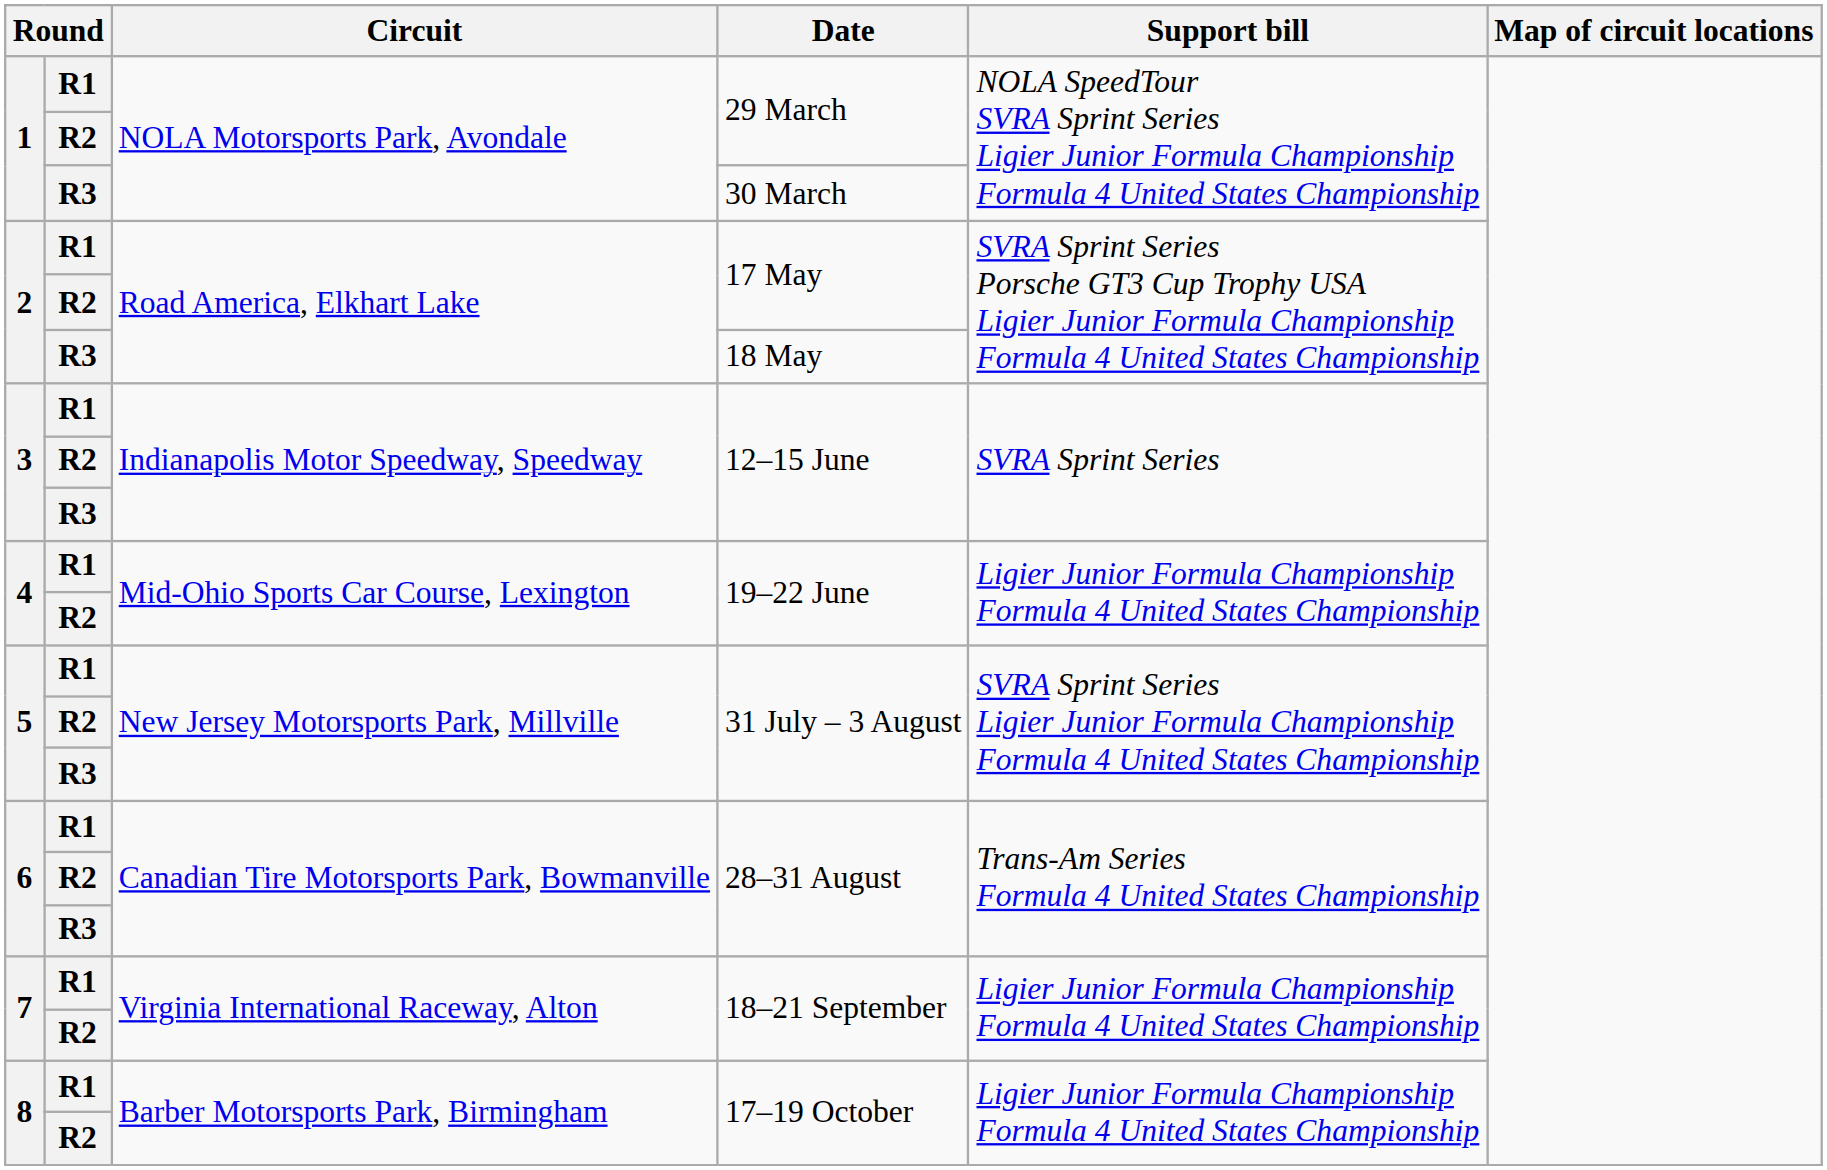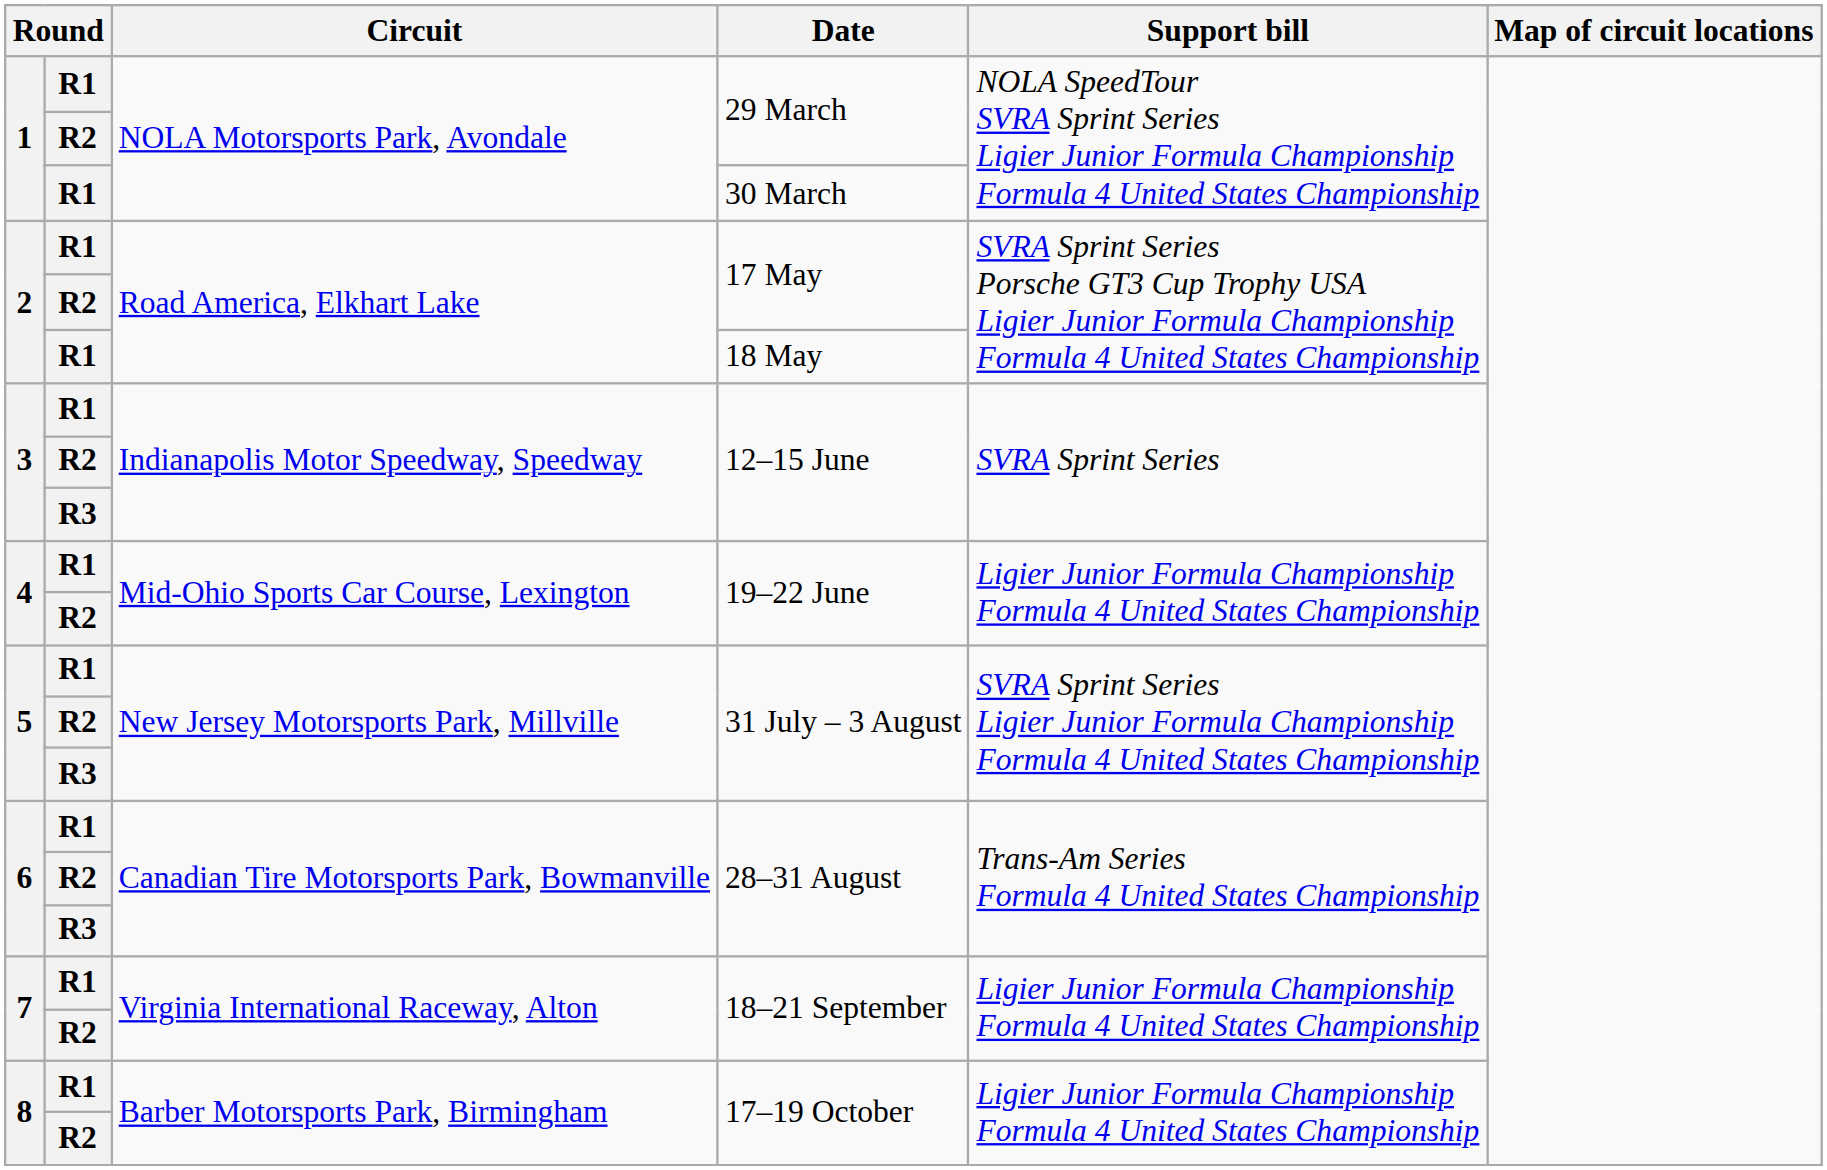 <table class="wikitable" style="font-size:85%;">
 <tr>
 <th colspan="2">Round</th>
 <th>Circuit</th>
 <th>Date</th>
 <th>Support bill</th>
 <th>Map of circuit locations</th>
 </tr>
 <tr>
 <th rowspan="3">1</th>
 <th>R1</th>
 <td rowspan="3"> <a href='#'>NOLA Motorsports Park</a>, <a href='#'>Avondale</a></td>
 <td rowspan="2">29 March</td>
 <td rowspan="3"><em>NOLA SpeedTour<br><a href='#'>SVRA</a> Sprint Series<br><a href='#'>Ligier Junior Formula Championship</a><br><a href='#'>Formula 4 United States Championship</a></em></td>
 <td rowspan="21"></td>
 </tr>
 <tr>
 <th>R2</th>
 </tr>
 <tr>
-<th>R3</th>
+<th>R1</th>
 <td>30 March</td>
 </tr>
 <tr>
 <th rowspan="3">2</th>
 <th>R1</th>
 <td rowspan="3"> <a href='#'>Road America</a>, <a href='#'>Elkhart Lake</a></td>
 <td rowspan="2">17 May</td>
 <td rowspan="3"><em><a href='#'>SVRA</a> Sprint Series<br>Porsche GT3 Cup Trophy USA<br><a href='#'>Ligier Junior Formula Championship</a><br><a href='#'>Formula 4 United States Championship</a></em></td>
 </tr>
 <tr>
 <th>R2</th>
 </tr>
 <tr>
-<th>R3</th>
+<th>R1</th>
 <td>18 May</td>
 </tr>
 <tr>
 <th rowspan="3">3</th>
 <th>R1</th>
 <td rowspan="3"> <a href='#'>Indianapolis Motor Speedway</a>, <a href='#'>Speedway</a></td>
 <td rowspan="3">12–15 June</td>
 <td rowspan="3"><em><a href='#'>SVRA</a> Sprint Series</em></td>
 </tr>
 <tr>
 <th>R2</th>
 </tr>
 <tr>
 <th>R3</th>
 </tr>
 <tr>
 <th rowspan="2">4</th>
 <th>R1</th>
 <td rowspan="2"> <a href='#'>Mid-Ohio Sports Car Course</a>, <a href='#'>Lexington</a></td>
 <td rowspan="2">19–22 June</td>
 <td rowspan="2"><em><a href='#'>Ligier Junior Formula Championship</a><br><a href='#'>Formula 4 United States Championship</a></em></td>
 </tr>
 <tr>
 <th>R2</th>
 </tr>
 <tr>
 <th rowspan="3">5</th>
 <th>R1</th>
 <td rowspan="3"> <a href='#'>New Jersey Motorsports Park</a>, <a href='#'>Millville</a></td>
 <td rowspan="3" nowrap>31 July – 3 August</td>
 <td rowspan="3"><em><a href='#'>SVRA</a> Sprint Series<br><a href='#'>Ligier Junior Formula Championship</a><br><a href='#'>Formula 4 United States Championship</a></em></td>
 </tr>
 <tr>
 <th>R2</th>
 </tr>
 <tr>
 <th>R3</th>
 </tr>
 <tr>
 <th rowspan="3">6</th>
 <th>R1</th>
 <td rowspan="3" nowrap> <a href='#'>Canadian Tire Motorsports Park</a>, <a href='#'>Bowmanville</a></td>
 <td rowspan="3">28–31 August</td>
 <td rowspan="3"><em>Trans-Am Series<br><a href='#'>Formula 4 United States Championship</a></em></td>
 </tr>
 <tr>
 <th>R2</th>
 </tr>
 <tr>
 <th>R3</th>
 </tr>
 <tr>
 <th rowspan="2">7</th>
 <th>R1</th>
 <td rowspan="2"> <a href='#'>Virginia International Raceway</a>, <a href='#'>Alton</a></td>
 <td rowspan="2" nowrap>18–21 September</td>
 <td rowspan="2" nowrap><em><a href='#'>Ligier Junior Formula Championship</a><br><a href='#'>Formula 4 United States Championship</a></em></td>
 </tr>
 <tr>
 <th>R2</th>
 </tr>
 <tr>
 <th rowspan="2">8</th>
 <th>R1</th>
 <td rowspan="2"> <a href='#'>Barber Motorsports Park</a>, <a href='#'>Birmingham</a></td>
 <td rowspan="2">17–19 October</td>
 <td rowspan="2"><em><a href='#'>Ligier Junior Formula Championship</a><br><a href='#'>Formula 4 United States Championship</a></em></td>
 </tr>
 <tr>
 <th>R2</th>
 </tr>
 </table>
